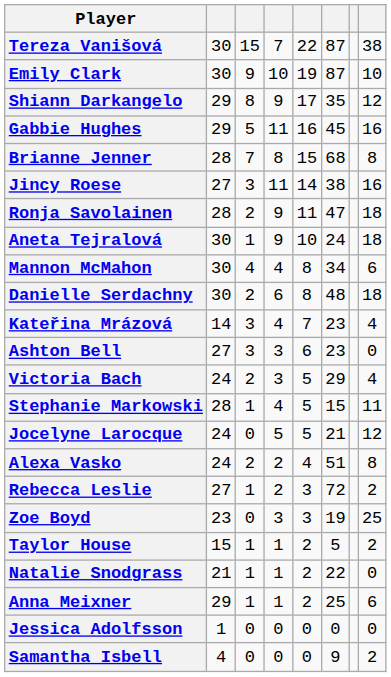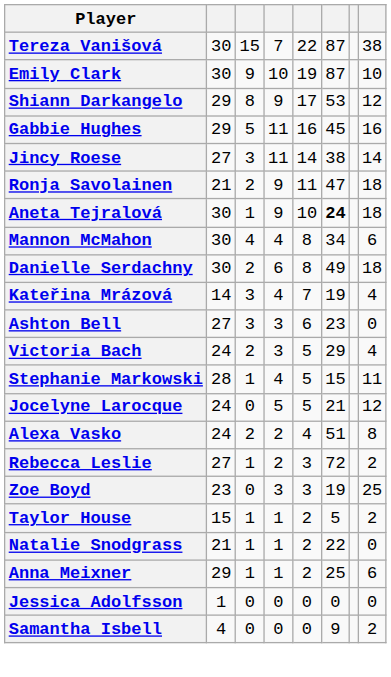 <table class="wikitable sortable" style="text-align:center;">
 <tr>
 <th scope="col">Player</th>
 <th scope="col"></th>
 <th scope="col"></th>
 <th scope="col"></th>
 <th scope="col"></th>
 <th scope="col"></th>
 <th scope="col" data-sort-type="number"></th>
 <th scope="col"></th>
 </tr>
 <tr>
 <th scope="row" style="text-align:left;"><a href='#'>Tereza Vanišová</a></th>
 <td>30</td>
 <td>15</td>
 <td>7</td>
 <td>22</td>
 <td>87</td>
 <td></td>
 <td>38</td>
 </tr>
 <tr>
 <th scope="row" style="text-align:left;"><a href='#'>Emily Clark</a></th>
 <td>30</td>
 <td>9</td>
 <td>10</td>
 <td>19</td>
 <td>87</td>
 <td></td>
 <td>10</td>
 </tr>
 <tr>
 <th scope="row" style="text-align:left;"><a href='#'>Shiann Darkangelo</a></th>
 <td>29</td>
 <td>8</td>
 <td>9</td>
 <td>17</td>
-<td>35</td>
+<td>53</td>
 <td></td>
 <td>12</td>
 </tr>
 <tr>
 <th scope="row" style="text-align:left;"><a href='#'>Gabbie Hughes</a></th>
 <td>29</td>
 <td>5</td>
 <td>11</td>
 <td>16</td>
 <td>45</td>
 <td></td>
 <td>16</td>
 </tr>
 <tr>
-<th scope="row" style="text-align:left;"><a href='#'>Brianne Jenner</a></th>
-<td>28</td>
-<td>7</td>
-<td>8</td>
-<td>15</td>
-<td>68</td>
-<td></td>
-<td>8</td>
-</tr>
-<tr>
 <th scope="row" style="text-align:left;"><a href='#'>Jincy Roese</a></th>
 <td>27</td>
 <td>3</td>
 <td>11</td>
 <td>14</td>
 <td>38</td>
 <td></td>
-<td>16</td>
+<td>14</td>
 </tr>
 <tr>
 <th scope="row" style="text-align:left;"><a href='#'>Ronja Savolainen</a></th>
-<td>28</td>
+<td>21</td>
 <td>2</td>
 <td>9</td>
 <td>11</td>
 <td>47</td>
 <td></td>
 <td>18</td>
 </tr>
 <tr>
 <th scope="row" style="text-align:left;"><a href='#'>Aneta Tejralová</a></th>
 <td>30</td>
 <td>1</td>
 <td>9</td>
 <td>10</td>
-<td>24</td>
+<td><strong>24</strong></td>
 <td></td>
 <td>18</td>
 </tr>
 <tr>
 <th scope="row" style="text-align:left;"><a href='#'>Mannon McMahon</a></th>
 <td>30</td>
 <td>4</td>
 <td>4</td>
 <td>8</td>
 <td>34</td>
 <td></td>
 <td>6</td>
 </tr>
 <tr>
 <th scope="row" style="text-align:left;"><a href='#'>Danielle Serdachny</a></th>
 <td>30</td>
 <td>2</td>
 <td>6</td>
 <td>8</td>
-<td>48</td>
+<td>49</td>
 <td></td>
 <td>18</td>
 </tr>
 <tr>
 <th scope="row" style="text-align:left;"><a href='#'>Kateřina Mrázová</a></th>
 <td>14</td>
 <td>3</td>
 <td>4</td>
 <td>7</td>
-<td>23</td>
+<td>19</td>
 <td></td>
 <td>4</td>
 </tr>
 <tr>
 <th scope="row" style="text-align:left;"><a href='#'>Ashton Bell</a></th>
 <td>27</td>
 <td>3</td>
 <td>3</td>
 <td>6</td>
 <td>23</td>
 <td></td>
 <td>0</td>
 </tr>
 <tr>
 <th scope="row" style="text-align:left;"><a href='#'>Victoria Bach</a></th>
 <td>24</td>
 <td>2</td>
 <td>3</td>
 <td>5</td>
 <td>29</td>
 <td></td>
 <td>4</td>
 </tr>
 <tr>
 <th scope="row" style="text-align:left;"><a href='#'>Stephanie Markowski</a></th>
 <td>28</td>
 <td>1</td>
 <td>4</td>
 <td>5</td>
 <td>15</td>
 <td></td>
 <td>11</td>
 </tr>
 <tr>
 <th scope="row" style="text-align:left;"><a href='#'>Jocelyne Larocque</a></th>
 <td>24</td>
 <td>0</td>
 <td>5</td>
 <td>5</td>
 <td>21</td>
 <td></td>
 <td>12</td>
 </tr>
 <tr>
 <th scope="row" style="text-align:left;"><a href='#'>Alexa Vasko</a></th>
 <td>24</td>
 <td>2</td>
 <td>2</td>
 <td>4</td>
 <td>51</td>
 <td></td>
 <td>8</td>
 </tr>
 <tr>
 <th scope="row" style="text-align:left;"><a href='#'>Rebecca Leslie</a></th>
 <td>27</td>
 <td>1</td>
 <td>2</td>
 <td>3</td>
 <td>72</td>
 <td></td>
 <td>2</td>
 </tr>
 <tr>
 <th scope="row" style="text-align:left;"><a href='#'>Zoe Boyd</a></th>
 <td>23</td>
 <td>0</td>
 <td>3</td>
 <td>3</td>
 <td>19</td>
 <td></td>
 <td>25</td>
 </tr>
 <tr>
 <th scope="row" style="text-align:left;"><a href='#'>Taylor House</a></th>
 <td>15</td>
 <td>1</td>
 <td>1</td>
 <td>2</td>
 <td>5</td>
 <td></td>
 <td>2</td>
 </tr>
 <tr>
 <th scope="row" style="text-align:left;"><a href='#'>Natalie Snodgrass</a></th>
 <td>21</td>
 <td>1</td>
 <td>1</td>
 <td>2</td>
 <td>22</td>
 <td></td>
 <td>0</td>
 </tr>
 <tr>
 <th scope="row" style="text-align:left;"><a href='#'>Anna Meixner</a></th>
 <td>29</td>
 <td>1</td>
 <td>1</td>
 <td>2</td>
 <td>25</td>
 <td></td>
 <td>6</td>
 </tr>
 <tr>
 <th scope="row" style="text-align:left;"><a href='#'>Jessica Adolfsson</a></th>
 <td>1</td>
 <td>0</td>
 <td>0</td>
 <td>0</td>
 <td>0</td>
 <td></td>
 <td>0</td>
 </tr>
 <tr>
 <th scope="row" style="text-align:left;"><a href='#'>Samantha Isbell</a></th>
 <td>4</td>
 <td>0</td>
 <td>0</td>
 <td>0</td>
 <td>9</td>
 <td></td>
 <td>2</td>
 </tr>
 </table>
